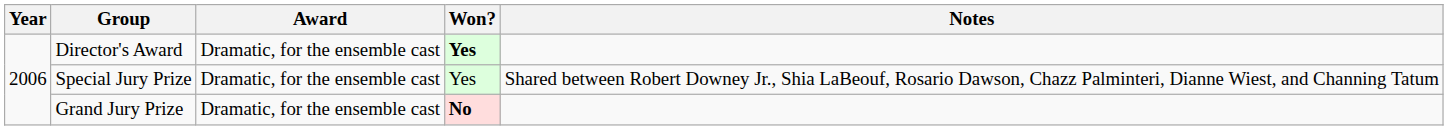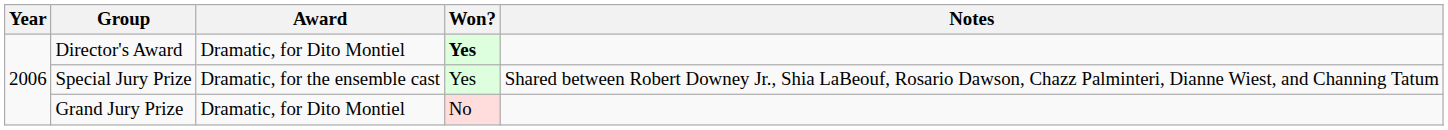 <table class="wikitable">
 <tr>
 <th>Year</th>
 <th>Group</th>
 <th>Award</th>
 <th>Won?</th>
 <th>Notes</th>
 </tr>
 <tr>
 <td rowspan="3">2006</td>
 <td>Director's Award</td>
-<td>Dramatic, for the ensemble cast</td>
+<td>Dramatic, for Dito Montiel</td>
 <td style="background:#dfd;"><strong>Yes</strong></td>
 <td></td>
 </tr>
 <tr>
 <td>Special Jury Prize</td>
 <td>Dramatic, for the ensemble cast</td>
 <td style="background:#dfd;">Yes</td>
 <td>Shared between Robert Downey Jr., Shia LaBeouf, Rosario Dawson, Chazz Palminteri, Dianne Wiest, and Channing Tatum</td>
 </tr>
 <tr>
 <td>Grand Jury Prize</td>
-<td>Dramatic, for the ensemble cast</td>
-<td style="background:#fdd;"><strong>No</strong></td>
+<td>Dramatic, for Dito Montiel</td>
+<td style="background:#fdd;">No</td>
 <td></td>
 </tr>
 </table>
